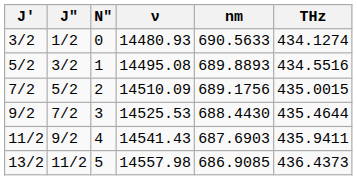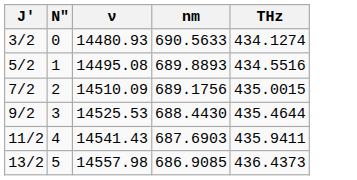 <table class="wikitable sortable">
 <tr>
 <th>J'</th>
-<th>J"</th>
 <th>N"</th>
 <th>ν</th>
 <th>nm</th>
 <th>THz</th>
 </tr>
 <tr>
 <td>3/2</td>
-<td>1/2</td>
 <td>0</td>
 <td>14480.93</td>
 <td>690.5633</td>
 <td>434.1274</td>
 </tr>
 <tr>
 <td>5/2</td>
-<td>3/2</td>
 <td>1</td>
 <td>14495.08</td>
 <td>689.8893</td>
 <td>434.5516</td>
 </tr>
 <tr>
 <td>7/2</td>
-<td>5/2</td>
 <td>2</td>
 <td>14510.09</td>
 <td>689.1756</td>
 <td>435.0015</td>
 </tr>
 <tr>
 <td>9/2</td>
-<td>7/2</td>
 <td>3</td>
 <td>14525.53</td>
 <td>688.4430</td>
 <td>435.4644</td>
 </tr>
 <tr>
 <td>11/2</td>
-<td>9/2</td>
 <td>4</td>
 <td>14541.43</td>
 <td>687.6903</td>
 <td>435.9411</td>
 </tr>
 <tr>
 <td>13/2</td>
-<td>11/2</td>
 <td>5</td>
 <td>14557.98</td>
 <td>686.9085</td>
 <td>436.4373</td>
 </tr>
 </table>
